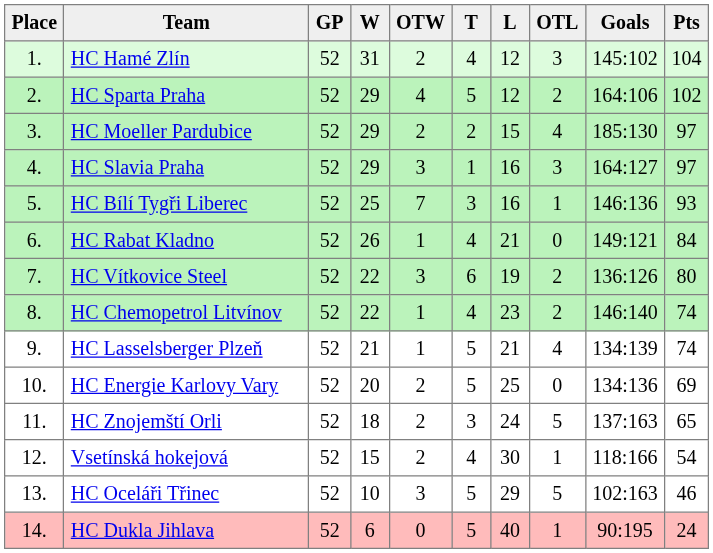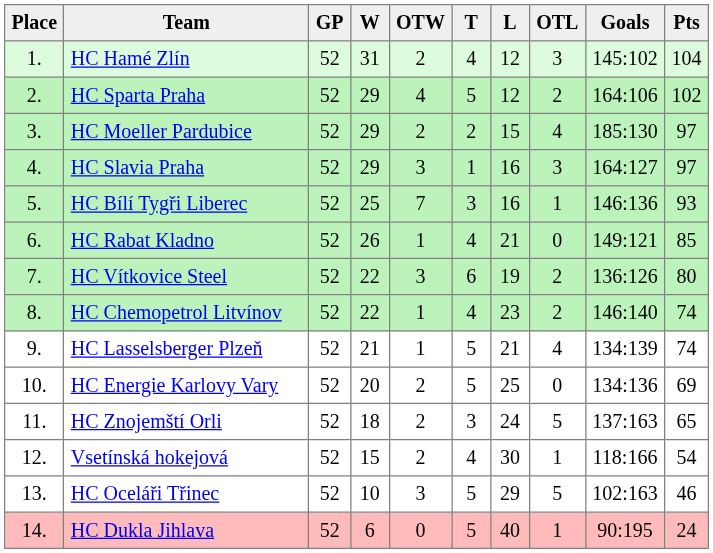 <table style=border-collapse:collapse border=1 cellspacing=0 cellpadding=5>
 <tr align=center bgcolor=#efefef>
 <th width="20">Place</th>
 <th width="185">Team</th>
 <th width="20">GP</th>
 <th width="20">W</th>
 <th width="20">OTW</th>
 <th width="20">T</th>
 <th width="20">L</th>
 <th width="20">OTL</th>
 <th width="40">Goals</th>
 <th width="20">Pts</th>
 </tr>
 <tr style="text-align:center;background:#DDFCDD">
 <td>1.</td>
 <td align="left"><a href='#'>HC Hamé Zlín</a></td>
 <td>52</td>
 <td>31</td>
 <td>2</td>
 <td>4</td>
 <td>12</td>
 <td>3</td>
 <td>145:102</td>
 <td>104</td>
 </tr>
 <tr style="text-align:center;background:#BBF3BB">
 <td>2.</td>
 <td align="left"><a href='#'>HC Sparta Praha</a></td>
 <td>52</td>
 <td>29</td>
 <td>4</td>
 <td>5</td>
 <td>12</td>
 <td>2</td>
 <td>164:106</td>
 <td>102</td>
 </tr>
 <tr style="text-align:center;background:#BBF3BB">
 <td>3.</td>
 <td align="left"><a href='#'>HC Moeller Pardubice</a></td>
 <td>52</td>
 <td>29</td>
 <td>2</td>
 <td>2</td>
 <td>15</td>
 <td>4</td>
 <td>185:130</td>
 <td>97</td>
 </tr>
 <tr style="text-align:center;background:#BBF3BB">
 <td>4.</td>
 <td align="left"><a href='#'>HC Slavia Praha</a></td>
 <td>52</td>
 <td>29</td>
 <td>3</td>
 <td>1</td>
 <td>16</td>
 <td>3</td>
 <td>164:127</td>
 <td>97</td>
 </tr>
 <tr style="text-align:center;background:#BBF3BB">
 <td>5.</td>
 <td align="left"><a href='#'>HC Bílí Tygři Liberec</a></td>
 <td>52</td>
 <td>25</td>
 <td>7</td>
 <td>3</td>
 <td>16</td>
 <td>1</td>
 <td>146:136</td>
 <td>93</td>
 </tr>
 <tr style="text-align:center;background:#BBF3BB">
 <td>6.</td>
 <td align="left"><a href='#'>HC Rabat Kladno</a></td>
 <td>52</td>
 <td>26</td>
 <td>1</td>
 <td>4</td>
 <td>21</td>
 <td>0</td>
 <td>149:121</td>
-<td>84</td>
+<td>85</td>
 </tr>
 <tr style="text-align:center;background:#BBF3BB">
 <td>7.</td>
 <td align="left"><a href='#'>HC Vítkovice Steel</a></td>
 <td>52</td>
 <td>22</td>
 <td>3</td>
 <td>6</td>
 <td>19</td>
 <td>2</td>
 <td>136:126</td>
 <td>80</td>
 </tr>
 <tr style="text-align:center;background:#BBF3BB">
 <td>8.</td>
 <td align="left"><a href='#'>HC Chemopetrol Litvínov</a></td>
 <td>52</td>
 <td>22</td>
 <td>1</td>
 <td>4</td>
 <td>23</td>
 <td>2</td>
 <td>146:140</td>
 <td>74</td>
 </tr>
 <tr align=center>
 <td>9.</td>
 <td align="left"><a href='#'>HC Lasselsberger Plzeň</a></td>
 <td>52</td>
 <td>21</td>
 <td>1</td>
 <td>5</td>
 <td>21</td>
 <td>4</td>
 <td>134:139</td>
 <td>74</td>
 </tr>
 <tr align=center>
 <td>10.</td>
 <td align="left"><a href='#'>HC Energie Karlovy Vary</a></td>
 <td>52</td>
 <td>20</td>
 <td>2</td>
 <td>5</td>
 <td>25</td>
 <td>0</td>
 <td>134:136</td>
 <td>69</td>
 </tr>
 <tr align=center>
 <td>11.</td>
 <td align="left"><a href='#'>HC Znojemští Orli</a></td>
 <td>52</td>
 <td>18</td>
 <td>2</td>
 <td>3</td>
 <td>24</td>
 <td>5</td>
 <td>137:163</td>
 <td>65</td>
 </tr>
 <tr align=center>
 <td>12.</td>
 <td align="left"><a href='#'>Vsetínská hokejová</a></td>
 <td>52</td>
 <td>15</td>
 <td>2</td>
 <td>4</td>
 <td>30</td>
 <td>1</td>
 <td>118:166</td>
 <td>54</td>
 </tr>
 <tr align=center>
 <td>13.</td>
 <td align="left"><a href='#'>HC Oceláři Třinec</a></td>
 <td>52</td>
 <td>10</td>
 <td>3</td>
 <td>5</td>
 <td>29</td>
 <td>5</td>
 <td>102:163</td>
 <td>46</td>
 </tr>
 <tr style="text-align:center;background:#FFBBBB">
 <td>14.</td>
 <td align="left"><a href='#'>HC Dukla Jihlava</a></td>
 <td>52</td>
 <td>6</td>
 <td>0</td>
 <td>5</td>
 <td>40</td>
 <td>1</td>
 <td>90:195</td>
 <td>24</td>
 </tr>
 </table>
